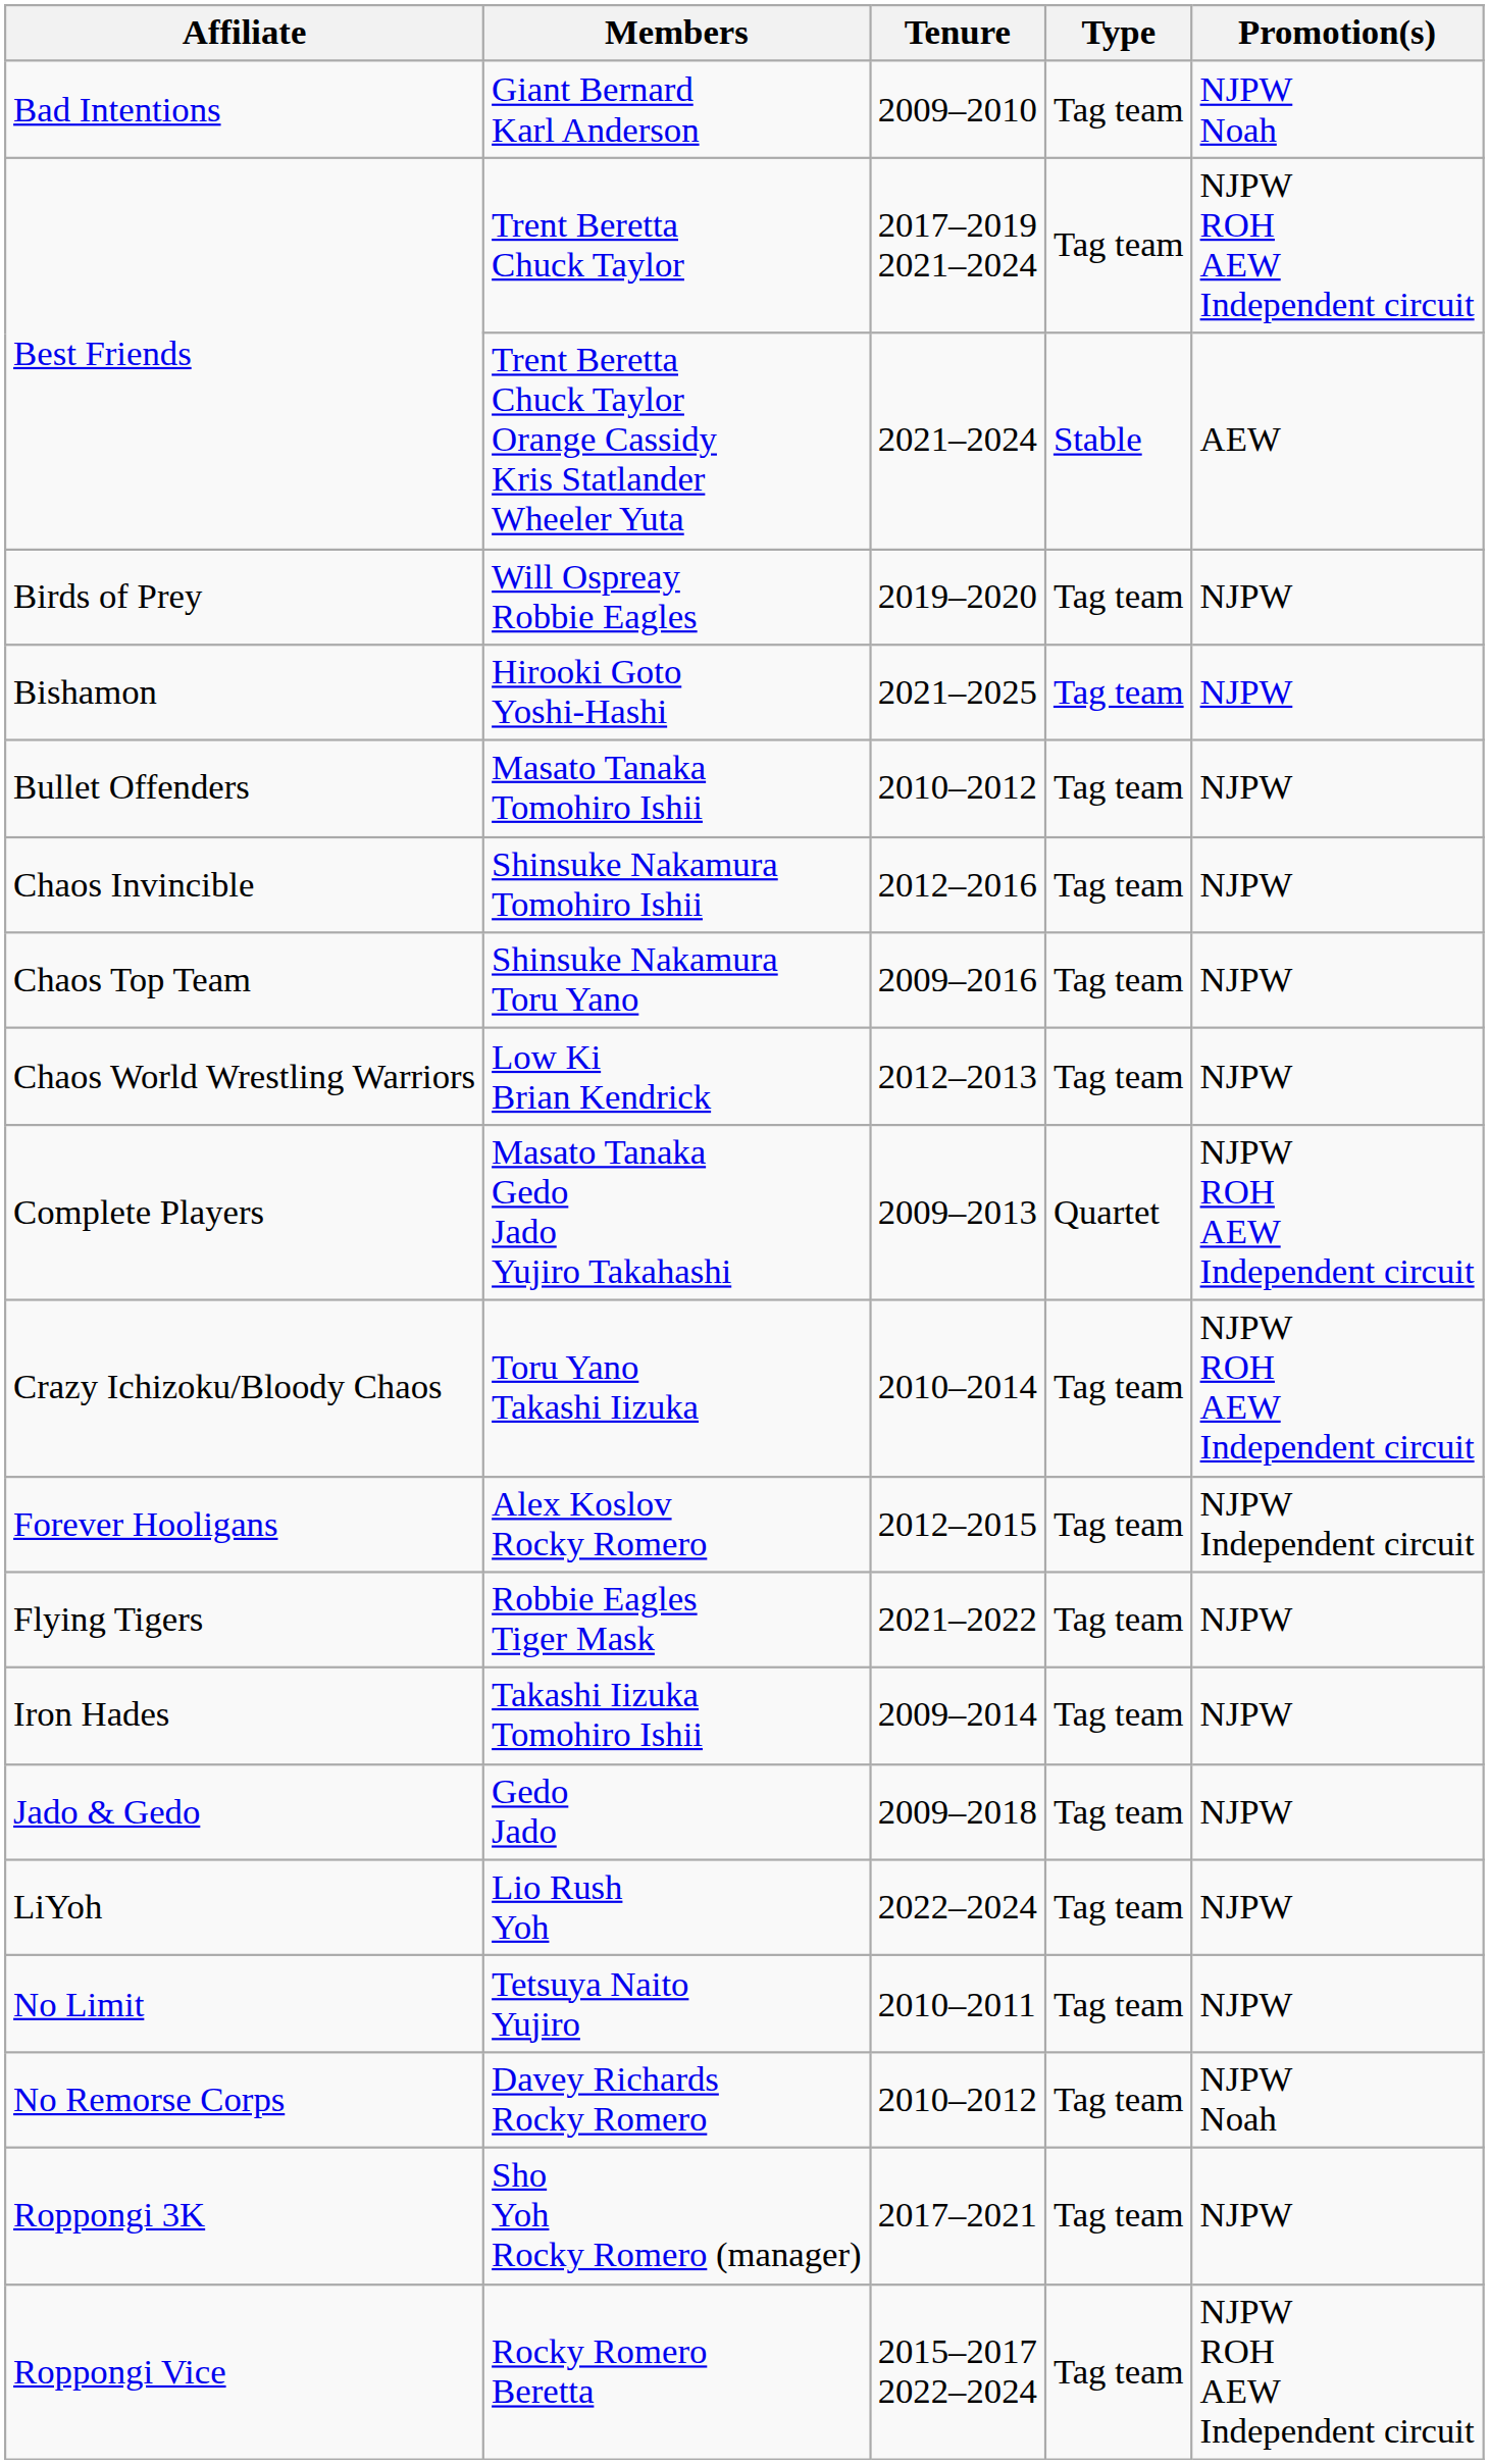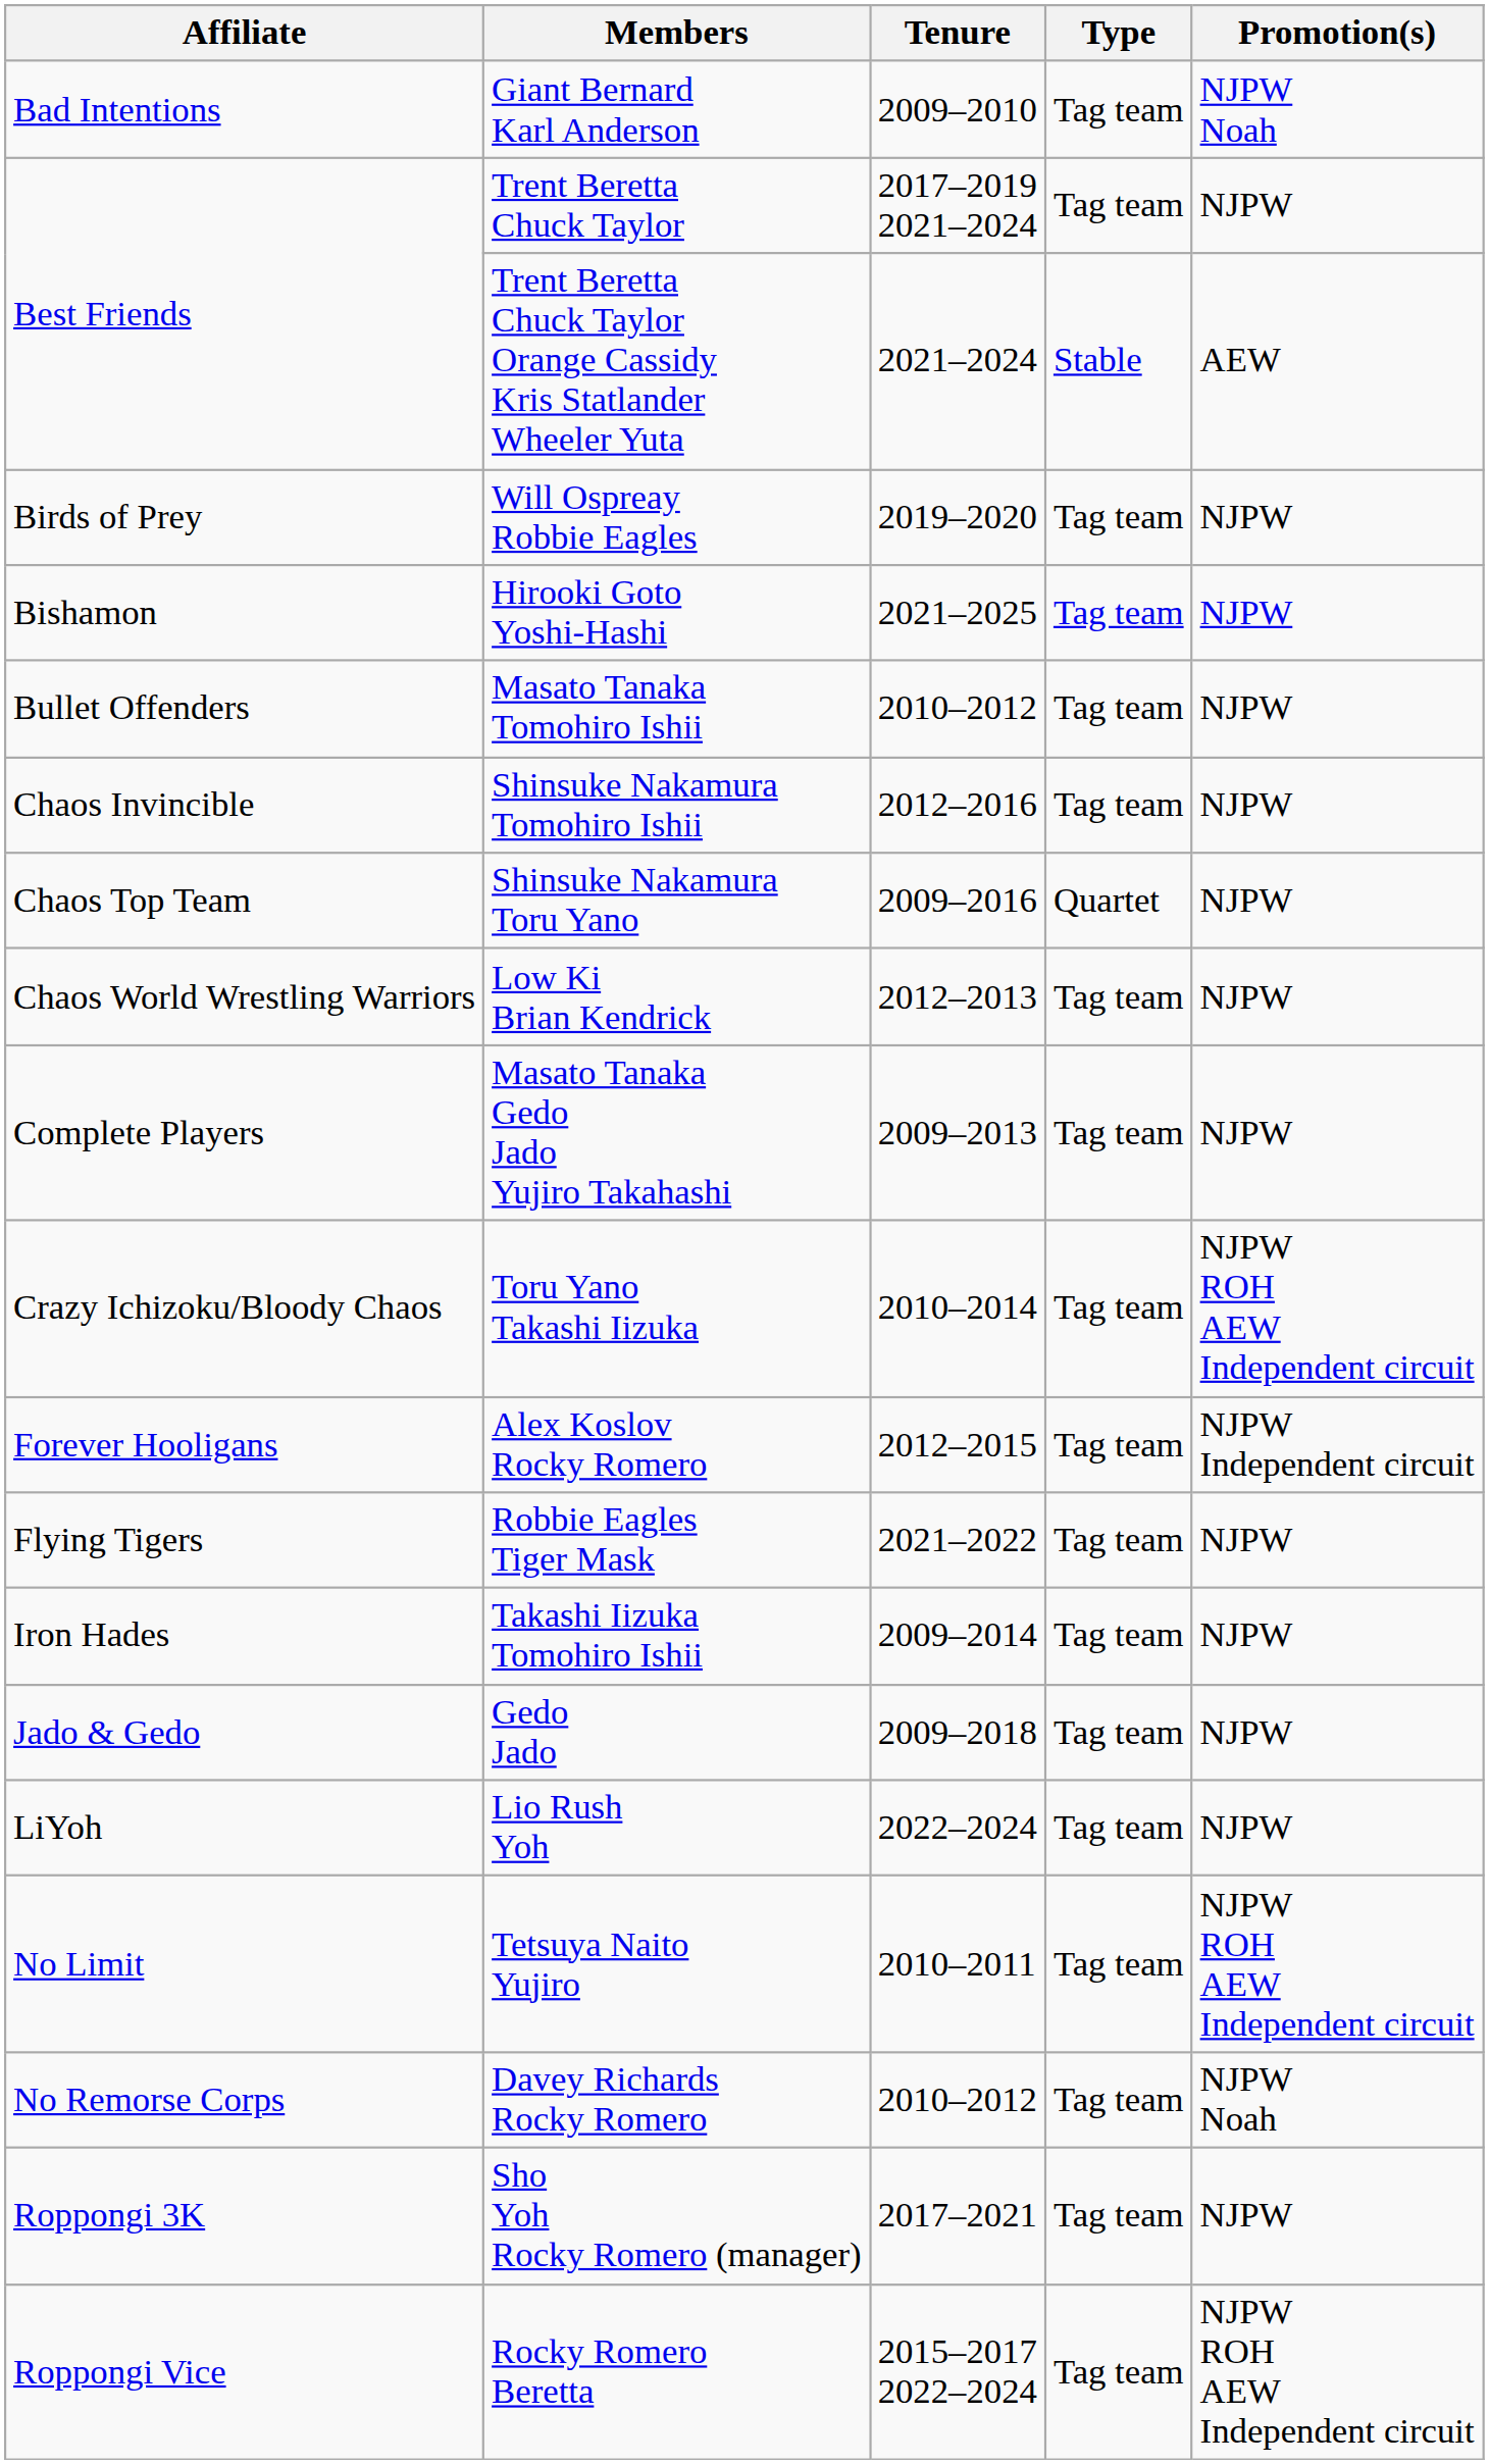 <table class="wikitable sortable">
 <tr>
 <th>Affiliate</th>
 <th>Members</th>
 <th>Tenure</th>
 <th>Type</th>
 <th>Promotion(s)</th>
 </tr>
 <tr>
 <td><a href='#'>Bad Intentions</a></td>
 <td><a href='#'>Giant Bernard</a><br><a href='#'>Karl Anderson</a></td>
 <td>2009–2010</td>
 <td>Tag team</td>
 <td><a href='#'>NJPW</a><br><a href='#'>Noah</a></td>
 </tr>
 <tr>
 <td rowspan="2"><a href='#'>Best Friends</a></td>
 <td><a href='#'>Trent Beretta</a><br><a href='#'>Chuck Taylor</a></td>
 <td>2017–2019<br>2021–2024</td>
 <td>Tag team</td>
-<td>NJPW<br><a href='#'>ROH</a><br><a href='#'>AEW</a><br><a href='#'>Independent circuit</a></td>
+<td>NJPW</td>
 </tr>
 <tr>
 <td><a href='#'>Trent Beretta</a><br><a href='#'>Chuck Taylor</a><br><a href='#'>Orange Cassidy</a><br><a href='#'>Kris Statlander</a><br><a href='#'>Wheeler Yuta</a></td>
 <td>2021–2024</td>
 <td><a href='#'>Stable</a></td>
 <td>AEW</td>
 </tr>
 <tr>
 <td>Birds of Prey</td>
 <td><a href='#'>Will Ospreay</a><br><a href='#'>Robbie Eagles</a></td>
 <td>2019–2020</td>
 <td>Tag team</td>
 <td>NJPW</td>
 </tr>
 <tr>
 <td>Bishamon</td>
 <td><a href='#'>Hirooki Goto</a><br><a href='#'>Yoshi-Hashi</a></td>
 <td>2021–2025</td>
 <td><a href='#'>Tag team</a></td>
 <td><a href='#'>NJPW</a></td>
 </tr>
 <tr>
 <td>Bullet Offenders</td>
 <td><a href='#'>Masato Tanaka</a><br><a href='#'>Tomohiro Ishii</a></td>
 <td>2010–2012</td>
 <td>Tag team</td>
 <td>NJPW</td>
 </tr>
 <tr>
 <td>Chaos Invincible</td>
 <td><a href='#'>Shinsuke Nakamura</a><br><a href='#'>Tomohiro Ishii</a></td>
 <td>2012–2016</td>
 <td>Tag team</td>
 <td>NJPW</td>
 </tr>
 <tr>
 <td>Chaos Top Team</td>
 <td><a href='#'>Shinsuke Nakamura</a><br><a href='#'>Toru Yano</a></td>
 <td>2009–2016</td>
-<td>Tag team</td>
+<td>Quartet</td>
 <td>NJPW</td>
 </tr>
 <tr>
 <td>Chaos World Wrestling Warriors</td>
 <td><a href='#'>Low Ki</a><br><a href='#'>Brian Kendrick</a></td>
 <td>2012–2013</td>
 <td>Tag team</td>
 <td>NJPW</td>
 </tr>
 <tr>
 <td>Complete Players</td>
 <td><a href='#'>Masato Tanaka</a><br> <a href='#'>Gedo</a><br><a href='#'>Jado</a><br><a href='#'>Yujiro Takahashi</a></td>
 <td>2009–2013</td>
-<td>Quartet</td>
-<td>NJPW<br><a href='#'>ROH</a><br><a href='#'>AEW</a><br><a href='#'>Independent circuit</a></td>
+<td>Tag team</td>
+<td>NJPW</td>
 </tr>
 <tr>
 <td>Crazy Ichizoku/Bloody Chaos</td>
 <td><a href='#'>Toru Yano</a><br><a href='#'>Takashi Iizuka</a></td>
 <td>2010–2014</td>
 <td>Tag team</td>
 <td>NJPW<br><a href='#'>ROH</a><br><a href='#'>AEW</a><br><a href='#'>Independent circuit</a></td>
 </tr>
 <tr>
 <td><a href='#'>Forever Hooligans</a></td>
 <td><a href='#'>Alex Koslov</a><br><a href='#'>Rocky Romero</a></td>
 <td>2012–2015</td>
 <td>Tag team</td>
 <td>NJPW<br>Independent circuit</td>
 </tr>
 <tr>
 <td>Flying Tigers</td>
 <td><a href='#'>Robbie Eagles</a><br><a href='#'>Tiger Mask</a></td>
 <td>2021–2022</td>
 <td>Tag team</td>
 <td>NJPW</td>
 </tr>
 <tr>
 <td>Iron Hades</td>
 <td><a href='#'>Takashi Iizuka</a><br><a href='#'>Tomohiro Ishii</a></td>
 <td>2009–2014</td>
 <td>Tag team</td>
 <td>NJPW</td>
 </tr>
 <tr>
 <td><a href='#'>Jado & Gedo</a></td>
 <td><a href='#'>Gedo</a><br><a href='#'>Jado</a></td>
 <td>2009–2018</td>
 <td>Tag team</td>
 <td>NJPW</td>
 </tr>
 <tr>
 <td>LiYoh</td>
 <td><a href='#'>Lio Rush</a><br><a href='#'>Yoh</a><br></td>
 <td>2022–2024</td>
 <td>Tag team</td>
 <td>NJPW</td>
 </tr>
 <tr>
 <td><a href='#'>No Limit</a></td>
 <td><a href='#'>Tetsuya Naito</a><br><a href='#'>Yujiro</a></td>
 <td>2010–2011</td>
 <td>Tag team</td>
-<td>NJPW</td>
+<td>NJPW<br><a href='#'>ROH</a><br><a href='#'>AEW</a><br><a href='#'>Independent circuit</a></td>
 </tr>
 <tr>
 <td><a href='#'>No Remorse Corps</a></td>
 <td><a href='#'>Davey Richards</a><br><a href='#'>Rocky Romero</a></td>
 <td>2010–2012</td>
 <td>Tag team</td>
 <td>NJPW<br>Noah</td>
 </tr>
 <tr>
 <td><a href='#'>Roppongi 3K</a></td>
 <td><a href='#'>Sho</a><br><a href='#'>Yoh</a><br><a href='#'>Rocky Romero</a> (manager)</td>
 <td>2017–2021</td>
 <td>Tag team</td>
 <td>NJPW</td>
 </tr>
 <tr>
 <td><a href='#'>Roppongi Vice</a></td>
 <td><a href='#'>Rocky Romero</a><br><a href='#'>Beretta</a></td>
 <td>2015–2017<br>2022–2024</td>
 <td>Tag team</td>
 <td>NJPW<br>ROH<br>AEW<br>Independent circuit</td>
 </tr>
 </table>
